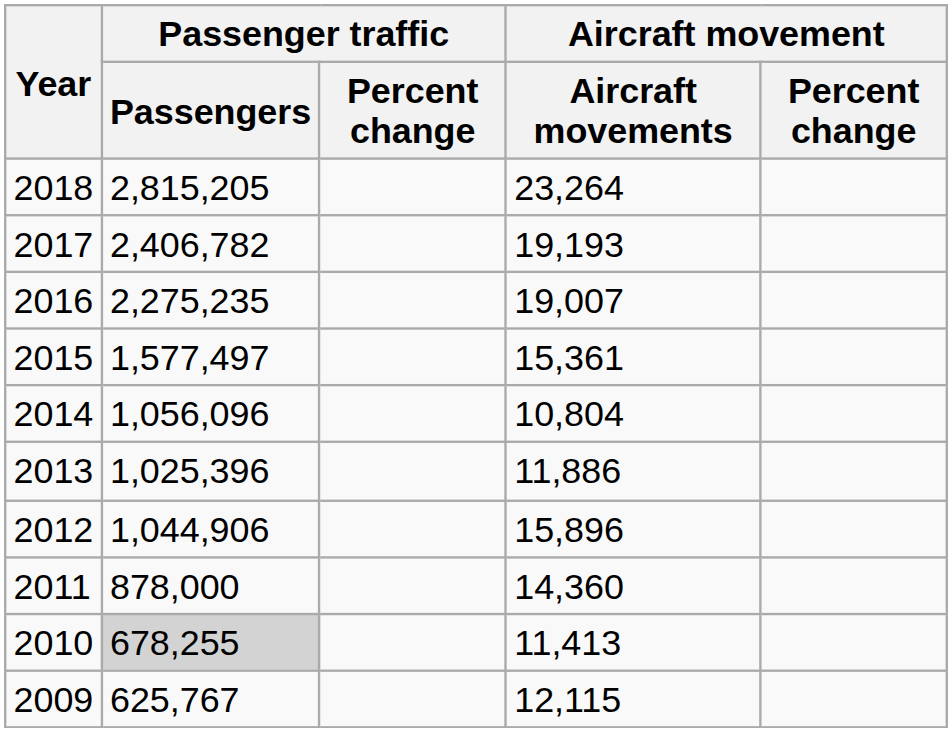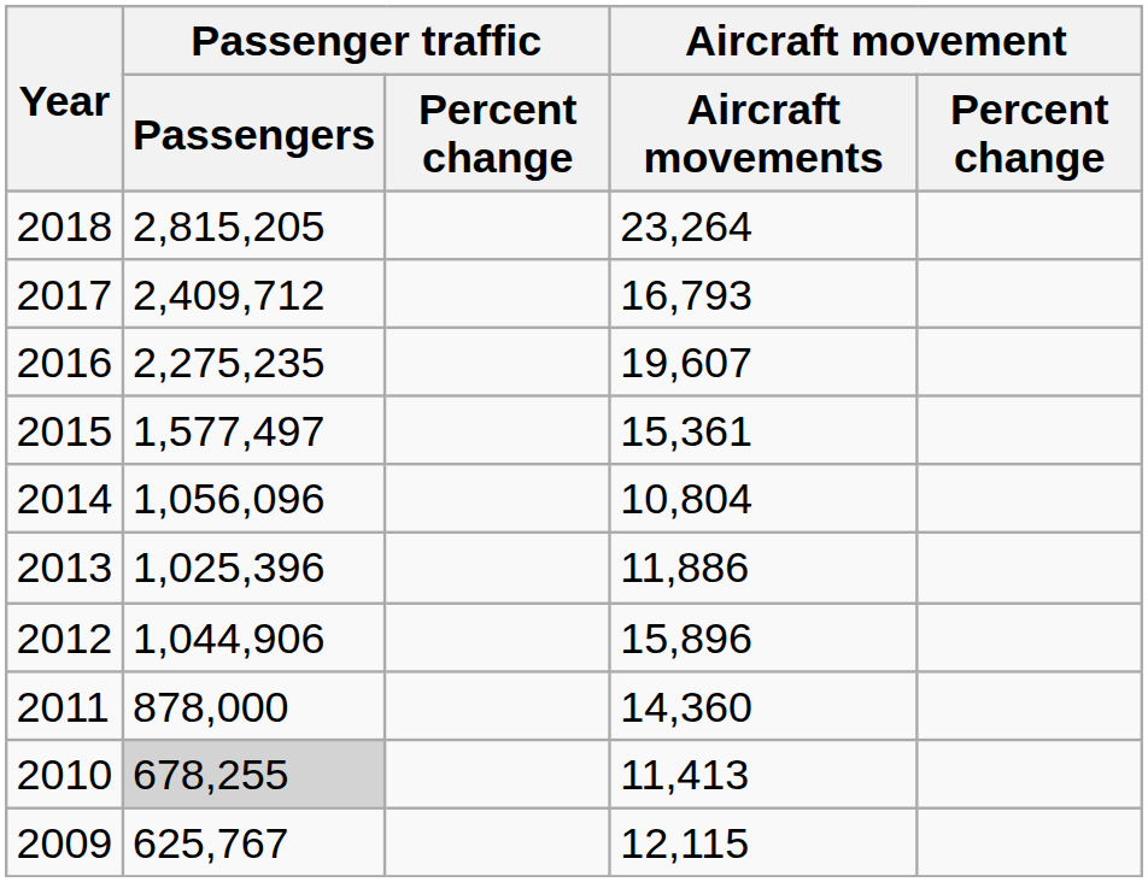 <table class="wikitable sortable" style="font-size:95%; width:400px;">
 <tr>
 <th rowspan="2">Year</th>
 <th colspan="2">Passenger traffic</th>
 <th colspan="2">Aircraft movement</th>
 </tr>
 <tr>
 <th>Passengers</th>
 <th>Percent change</th>
 <th>Aircraft movements</th>
 <th>Percent change</th>
 </tr>
 <tr>
 <td>2018</td>
 <td>2,815,205</td>
 <td></td>
 <td>23,264</td>
 <td></td>
 </tr>
 <tr>
 <td>2017</td>
-<td>2,406,782</td>
+<td>2,409,712</td>
 <td></td>
-<td>19,193</td>
+<td>16,793</td>
 <td></td>
 </tr>
 <tr>
 <td>2016</td>
 <td>2,275,235</td>
 <td></td>
-<td>19,007</td>
+<td>19,607</td>
 <td></td>
 </tr>
 <tr>
 <td>2015</td>
 <td>1,577,497</td>
 <td></td>
 <td>15,361</td>
 <td></td>
 </tr>
 <tr>
 <td>2014</td>
 <td>1,056,096</td>
 <td></td>
 <td>10,804</td>
 <td></td>
 </tr>
 <tr>
 <td>2013</td>
 <td>1,025,396</td>
 <td></td>
 <td>11,886</td>
 <td></td>
 </tr>
 <tr>
 <td>2012</td>
 <td>1,044,906</td>
 <td></td>
 <td>15,896</td>
 <td></td>
 </tr>
 <tr>
 <td>2011</td>
 <td>878,000</td>
 <td></td>
 <td>14,360</td>
 <td></td>
 </tr>
 <tr>
 <td>2010</td>
 <td style="background: lightgrey;">678,255</td>
 <td></td>
 <td>11,413</td>
 <td></td>
 </tr>
 <tr>
 <td>2009</td>
 <td>625,767</td>
 <td></td>
 <td>12,115</td>
 <td></td>
 </tr>
 </table>
